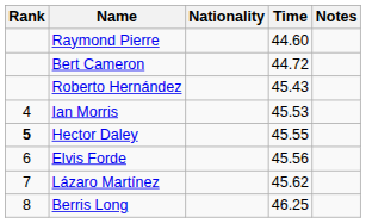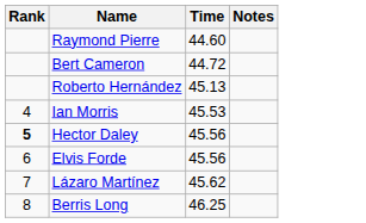 <table class="wikitable sortable" style="text-align:center">
 <tr>
 <th>Rank</th>
 <th>Name</th>
-<th>Nationality</th>
 <th>Time</th>
 <th>Notes</th>
 </tr>
 <tr>
 <td></td>
 <td align=left><a href='#'>Raymond Pierre</a></td>
-<td align=left></td>
 <td>44.60</td>
 <td></td>
 </tr>
 <tr>
 <td></td>
 <td align=left><a href='#'>Bert Cameron</a></td>
-<td align=left></td>
 <td>44.72</td>
 <td></td>
 </tr>
 <tr>
 <td></td>
 <td align=left><a href='#'>Roberto Hernández</a></td>
-<td align=left></td>
-<td>45.43</td>
+<td>45.13</td>
 <td></td>
 </tr>
 <tr>
 <td>4</td>
 <td align=left><a href='#'>Ian Morris</a></td>
-<td align=left></td>
 <td>45.53</td>
 <td></td>
 </tr>
 <tr>
 <td><strong>5</strong></td>
 <td align=left><a href='#'>Hector Daley</a></td>
-<td align=left></td>
-<td>45.55</td>
+<td>45.56</td>
 <td></td>
 </tr>
 <tr>
 <td>6</td>
 <td align=left><a href='#'>Elvis Forde</a></td>
-<td align=left></td>
 <td>45.56</td>
 <td></td>
 </tr>
 <tr>
 <td>7</td>
 <td align=left><a href='#'>Lázaro Martínez</a></td>
-<td align=left></td>
 <td>45.62</td>
 <td></td>
 </tr>
 <tr>
 <td>8</td>
 <td align=left><a href='#'>Berris Long</a></td>
-<td align=left></td>
 <td>46.25</td>
 <td></td>
 </tr>
 </table>
